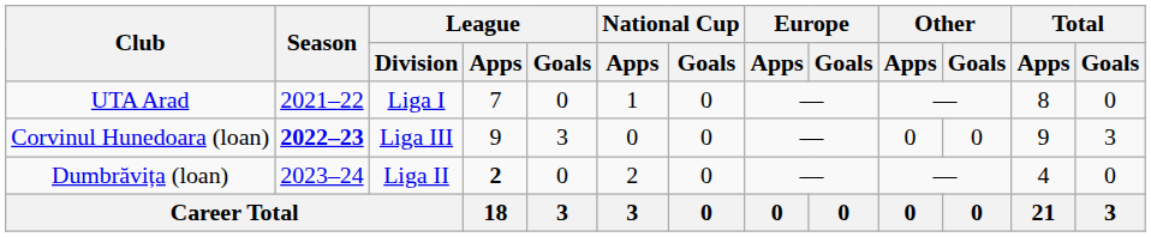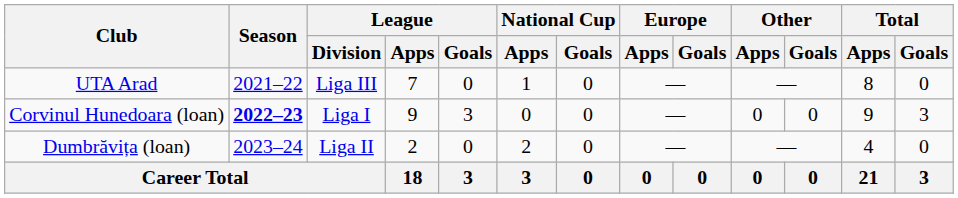 <table class=wikitable style=text-align:center>
 <tr>
 <th rowspan=2>Club</th>
 <th rowspan=2>Season</th>
 <th colspan=3>League</th>
 <th colspan=2>National Cup</th>
 <th colspan=2>Europe</th>
 <th colspan=2>Other</th>
 <th colspan=2>Total</th>
 </tr>
 <tr>
 <th>Division</th>
 <th>Apps</th>
 <th>Goals</th>
 <th>Apps</th>
 <th>Goals</th>
 <th>Apps</th>
 <th>Goals</th>
 <th>Apps</th>
 <th>Goals</th>
 <th>Apps</th>
 <th>Goals</th>
 </tr>
 <tr>
 <td rowspan="1"><a href='#'>UTA Arad</a></td>
 <td><a href='#'>2021–22</a></td>
-<td rowspan="1"><a href='#'>Liga I</a></td>
+<td rowspan="1"><a href='#'>Liga III</a></td>
 <td>7</td>
 <td>0</td>
 <td>1</td>
 <td>0</td>
 <td colspan="2">—</td>
 <td colspan="2">—</td>
 <td>8</td>
 <td>0</td>
 </tr>
 <tr>
 <td rowspan="1"><a href='#'>Corvinul Hunedoara</a> (loan)</td>
 <td><strong><a href='#'>2022–23</a></strong></td>
-<td rowspan="1"><a href='#'>Liga III</a></td>
+<td rowspan="1"><a href='#'>Liga I</a></td>
 <td>9</td>
 <td>3</td>
 <td>0</td>
 <td>0</td>
 <td colspan="2">—</td>
 <td>0</td>
 <td>0</td>
 <td>9</td>
 <td>3</td>
 </tr>
 <tr>
 <td rowspan="1"><a href='#'>Dumbrăvița</a> (loan)</td>
 <td><a href='#'>2023–24</a></td>
 <td rowspan="1"><a href='#'>Liga II</a></td>
-<td><strong>2</strong></td>
+<td>2</td>
 <td>0</td>
 <td>2</td>
 <td>0</td>
 <td colspan="2">—</td>
 <td colspan="2">—</td>
 <td>4</td>
 <td>0</td>
 </tr>
 <tr>
 <th colspan="3">Career Total</th>
 <th>18</th>
 <th>3</th>
 <th>3</th>
 <th>0</th>
 <th>0</th>
 <th>0</th>
 <th>0</th>
 <th>0</th>
 <th>21</th>
 <th>3</th>
 </tr>
 </table>
